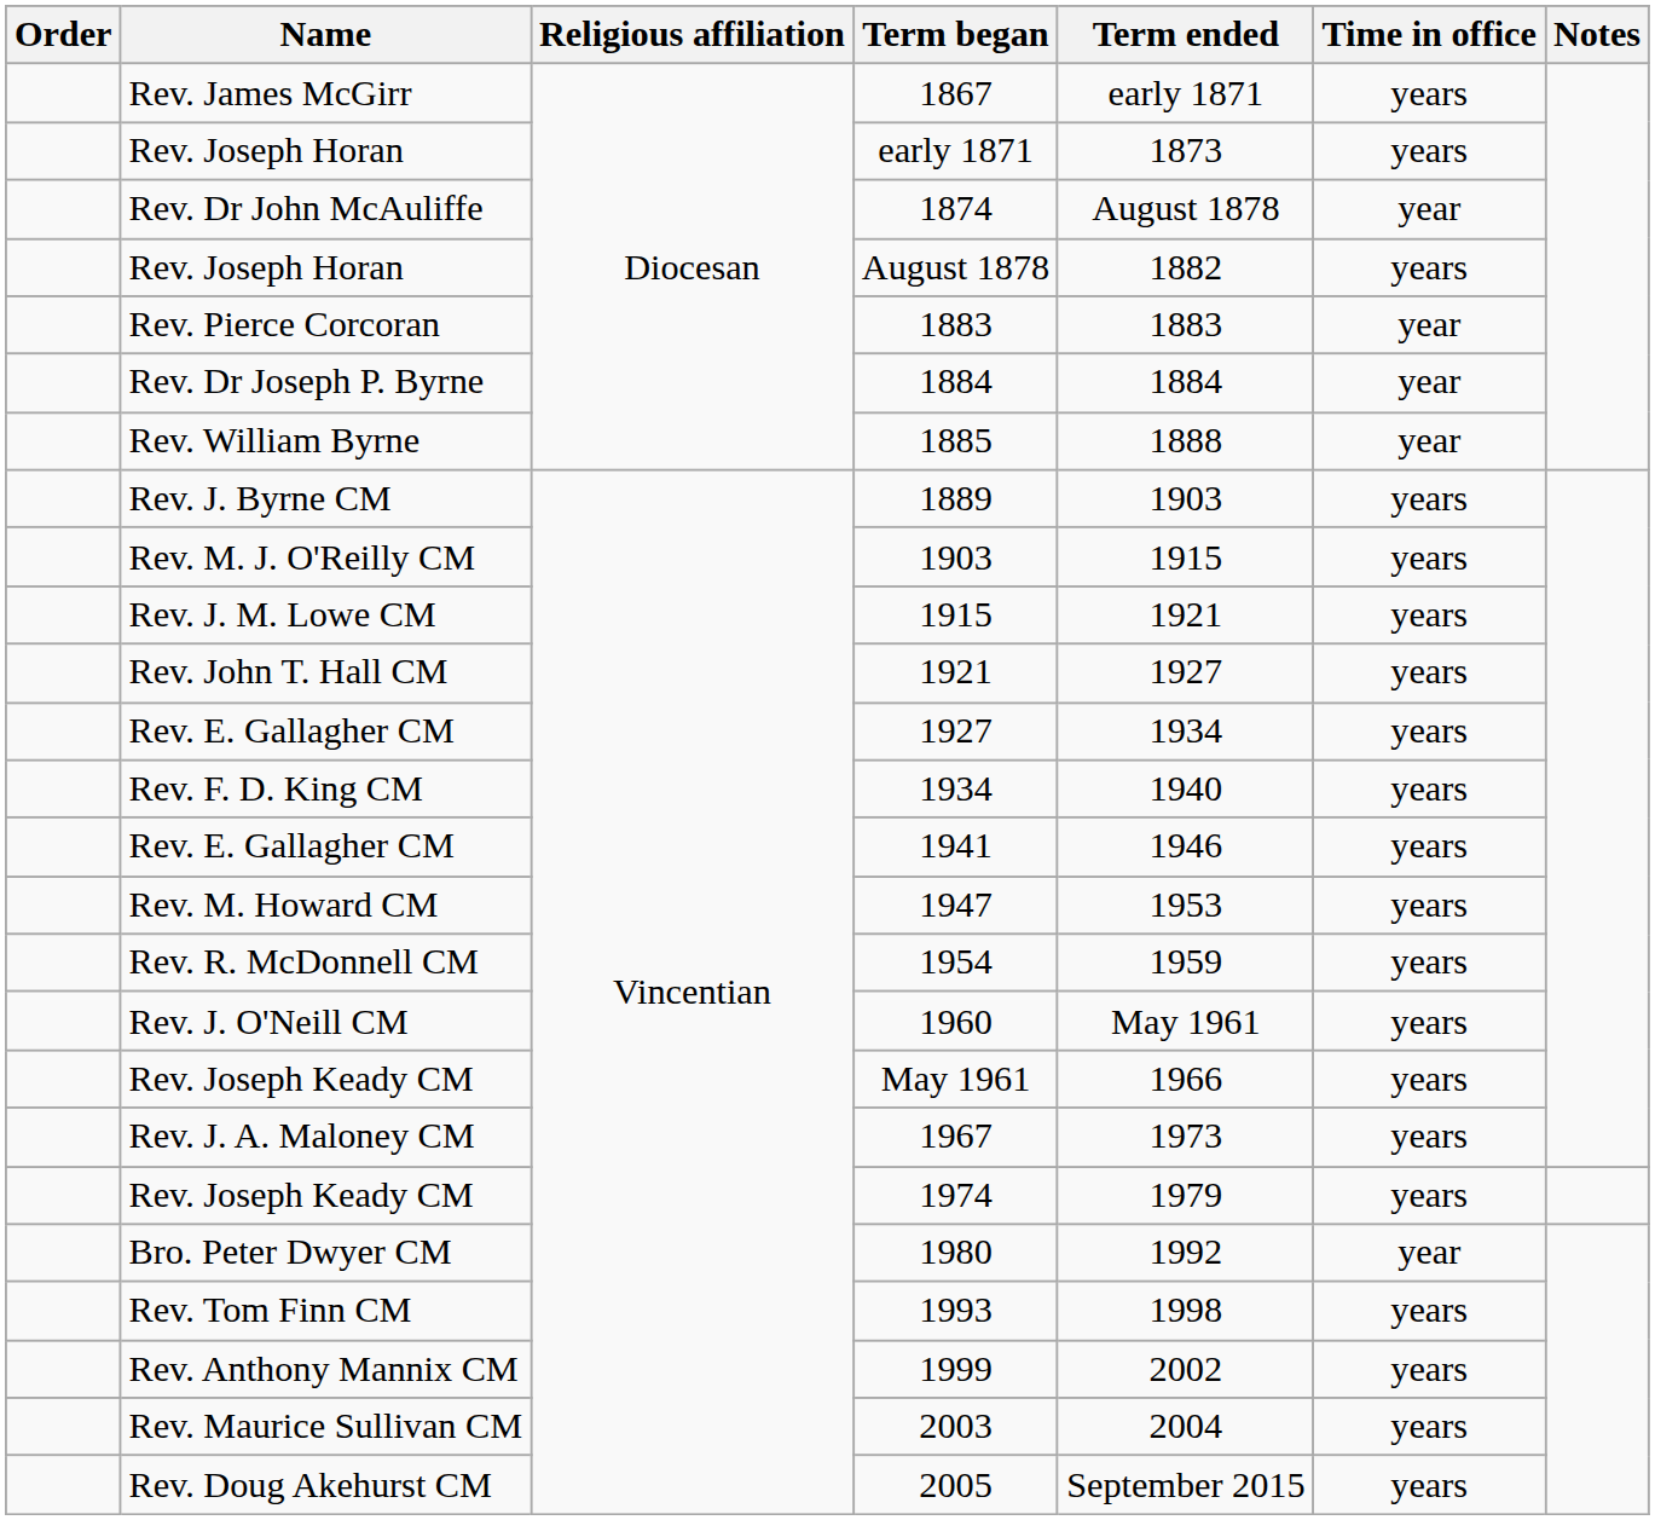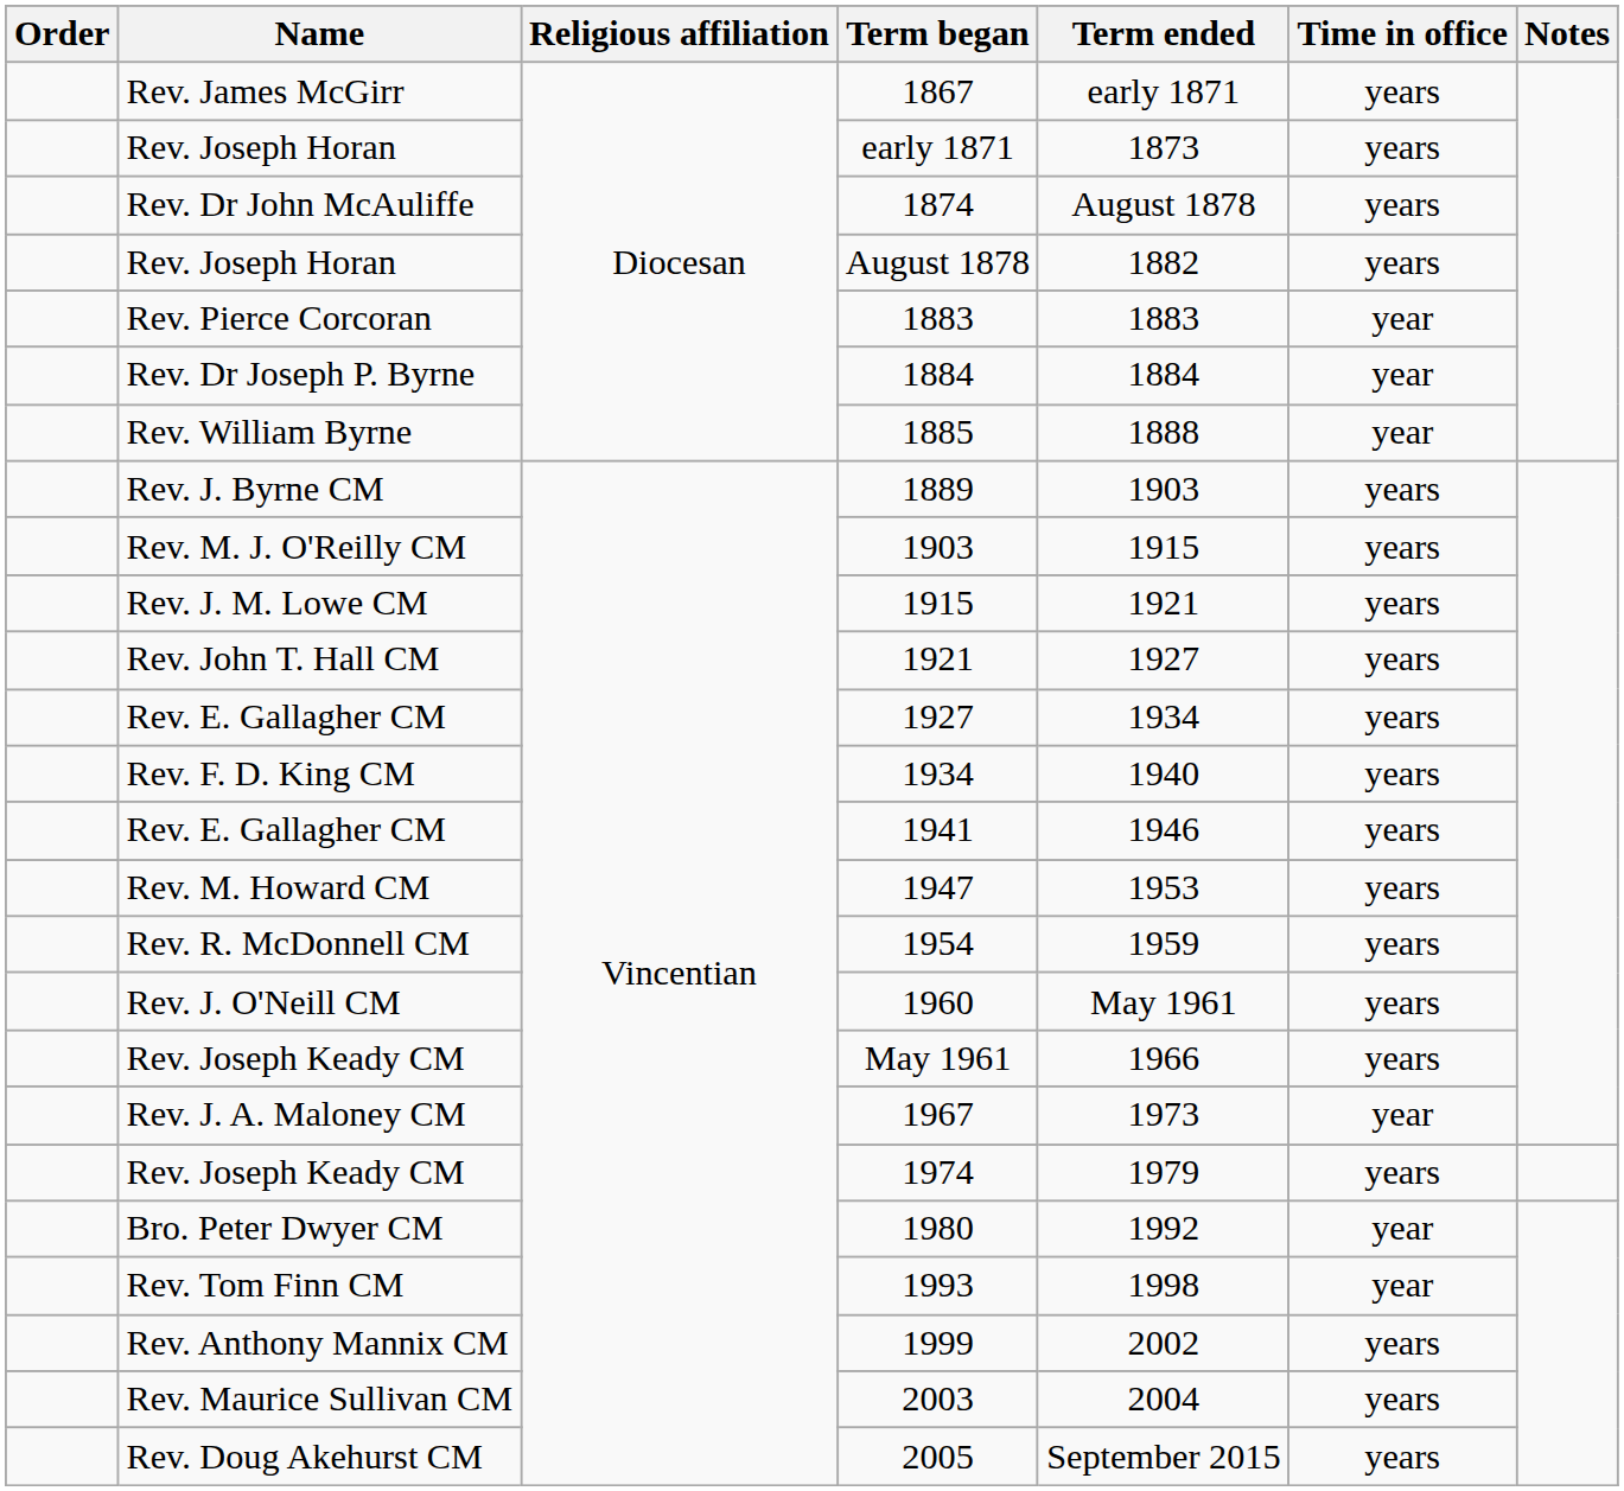 <table class="wikitable sortable">
 <tr>
 <th scope="col">Order</th>
 <th scope="col">Name</th>
 <th scope="col">Religious affiliation</th>
 <th scope="col">Term began</th>
 <th scope="col">Term ended</th>
 <th scope="col">Time in office</th>
 <th scope="col">Notes</th>
 </tr>
 <tr>
 <td align=center></td>
 <td>Rev. James McGirr</td>
 <td rowspan=7 align=center>Diocesan</td>
 <td align=center>1867</td>
 <td align=center>early 1871</td>
 <td align=center> years</td>
 <td rowspan=7></td>
 </tr>
 <tr>
 <td align=center></td>
 <td>Rev. Joseph Horan</td>
 <td align=center>early 1871</td>
 <td align=center>1873</td>
 <td align=center> years</td>
 </tr>
 <tr>
 <td align=center></td>
 <td>Rev. Dr John McAuliffe</td>
 <td align=center>1874</td>
 <td align=center>August 1878</td>
-<td align=center> year</td>
+<td align=center> years</td>
 </tr>
 <tr>
 <td align=center></td>
 <td>Rev. Joseph Horan</td>
 <td align=center>August 1878</td>
 <td align=center>1882</td>
 <td align=center> years</td>
 </tr>
 <tr>
 <td align=center></td>
 <td>Rev. Pierce Corcoran</td>
 <td align=center>1883</td>
 <td align=center>1883</td>
 <td align=center> year</td>
 </tr>
 <tr>
 <td align=center></td>
 <td>Rev. Dr Joseph P. Byrne</td>
 <td align=center>1884</td>
 <td align=center>1884</td>
 <td align=center> year</td>
 </tr>
 <tr>
 <td align=center></td>
 <td>Rev. William Byrne</td>
 <td align=center>1885</td>
 <td align=center>1888</td>
 <td align=center> year</td>
 </tr>
 <tr>
 <td align=center></td>
 <td>Rev. J. Byrne CM</td>
 <td rowspan=18 align=center>Vincentian</td>
 <td align=center>1889</td>
 <td align=center>1903</td>
 <td align=center> years</td>
 <td rowspan=12></td>
 </tr>
 <tr>
 <td align=center></td>
 <td>Rev. M. J. O'Reilly CM</td>
 <td align=center>1903</td>
 <td align=center>1915</td>
 <td align=center> years</td>
 </tr>
 <tr>
 <td align=center></td>
 <td>Rev. J. M. Lowe CM</td>
 <td align=center>1915</td>
 <td align=center>1921</td>
 <td align=center> years</td>
 </tr>
 <tr>
 <td align=center></td>
 <td>Rev. John T. Hall CM</td>
 <td align=center>1921</td>
 <td align=center>1927</td>
 <td align=center> years</td>
 </tr>
 <tr>
 <td align=center></td>
 <td>Rev. E. Gallagher CM</td>
 <td align=center>1927</td>
 <td align=center>1934</td>
 <td align=center> years</td>
 </tr>
 <tr>
 <td align=center></td>
 <td>Rev. F. D. King CM</td>
 <td align=center>1934</td>
 <td align=center>1940</td>
 <td align=center> years</td>
 </tr>
 <tr>
 <td align=center></td>
 <td>Rev. E. Gallagher CM</td>
 <td align=center>1941</td>
 <td align=center>1946</td>
 <td align=center> years</td>
 </tr>
 <tr>
 <td align=center></td>
 <td>Rev. M. Howard CM</td>
 <td align=center>1947</td>
 <td align=center>1953</td>
 <td align=center> years</td>
 </tr>
 <tr>
 <td align=center></td>
 <td>Rev. R. McDonnell CM</td>
 <td align=center>1954</td>
 <td align=center>1959</td>
 <td align=center> years</td>
 </tr>
 <tr>
 <td align=center></td>
 <td>Rev. J. O'Neill CM</td>
 <td align=center>1960</td>
 <td align=center>May 1961</td>
 <td align=center> years</td>
 </tr>
 <tr>
 <td align=center></td>
 <td>Rev. Joseph Keady CM</td>
 <td align=center>May 1961</td>
 <td align=center>1966</td>
 <td align=center> years</td>
 </tr>
 <tr>
 <td align=center></td>
 <td>Rev. J. A. Maloney CM</td>
 <td align=center>1967</td>
 <td align=center>1973</td>
-<td align=center> years</td>
+<td align=center> year</td>
 </tr>
 <tr>
 <td align=center></td>
 <td>Rev. Joseph Keady CM</td>
 <td align=center>1974</td>
 <td align=center>1979</td>
 <td align=center> years</td>
 <td></td>
 </tr>
 <tr>
 <td align=center></td>
 <td>Bro. Peter Dwyer CM</td>
 <td align=center>1980</td>
 <td align=center>1992</td>
 <td align=center> year</td>
 <td rowspan=5></td>
 </tr>
 <tr>
 <td align=center></td>
 <td>Rev. Tom Finn CM</td>
 <td align=center>1993</td>
 <td align=center>1998</td>
-<td align=center> years</td>
+<td align=center> year</td>
 </tr>
 <tr>
 <td align=center></td>
 <td>Rev. Anthony Mannix CM</td>
 <td align=center>1999</td>
 <td align=center>2002</td>
 <td align=center> years</td>
 </tr>
 <tr>
 <td align=center></td>
 <td>Rev. Maurice Sullivan CM</td>
 <td align=center>2003</td>
 <td align=center>2004</td>
 <td align=center> years</td>
 </tr>
 <tr>
 <td align=center></td>
 <td>Rev. Doug Akehurst CM</td>
 <td align=center>2005</td>
 <td align=center>September 2015</td>
 <td align=center> years</td>
 </tr>
 </table>
